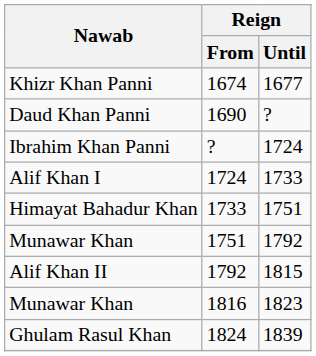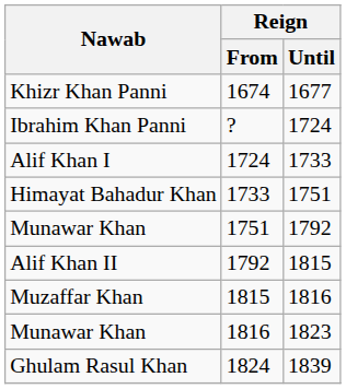 <table class="wikitable">
 <tr>
 <th Rowspan="2">Nawab</th>
 <th scope="row" colspan="2">Reign</th>
 </tr>
 <tr>
 <th>From</th>
 <th>Until</th>
 </tr>
 <tr>
 <td>Khizr Khan Panni</td>
 <td>1674</td>
 <td>1677</td>
-</tr>
-<tr>
-<td>Daud Khan Panni</td>
-<td>1690</td>
-<td>?</td>
 </tr>
 <tr>
 <td>Ibrahim Khan Panni</td>
 <td>?</td>
 <td>1724</td>
 </tr>
 <tr>
 <td>Alif Khan I</td>
 <td>1724</td>
 <td>1733</td>
 </tr>
 <tr>
 <td>Himayat Bahadur Khan</td>
 <td>1733</td>
 <td>1751</td>
 </tr>
 <tr>
 <td>Munawar Khan</td>
 <td>1751</td>
 <td>1792</td>
 </tr>
 <tr>
 <td>Alif Khan II</td>
 <td>1792</td>
 <td>1815</td>
 </tr>
 <tr>
+<td>Muzaffar Khan</td>
+<td>1815</td>
+<td>1816</td>
+</tr>
+<tr>
 <td>Munawar Khan</td>
 <td>1816</td>
 <td>1823</td>
 </tr>
 <tr>
 <td>Ghulam Rasul Khan</td>
 <td>1824</td>
 <td>1839</td>
 </tr>
 <tr>
 </tr>
 </table>
